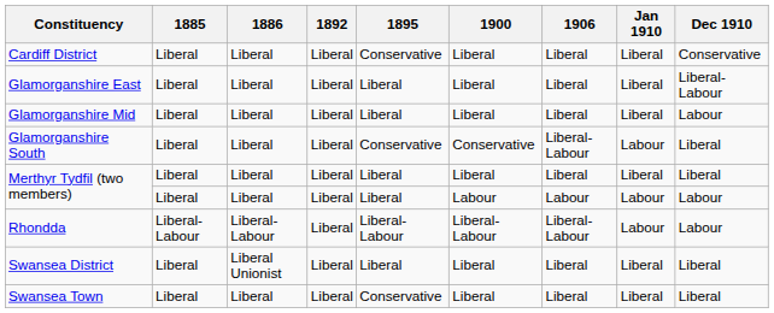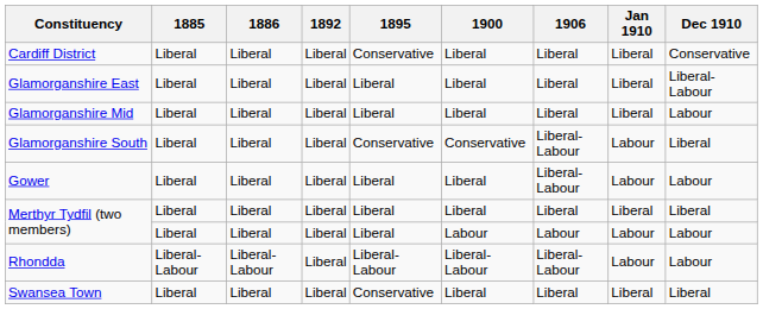 <table class="wikitable">
 <tr>
 <th>Constituency</th>
 <th>1885</th>
 <th>1886</th>
 <th>1892</th>
 <th>1895</th>
 <th>1900</th>
 <th>1906</th>
 <th>Jan 1910</th>
 <th>Dec 1910</th>
 </tr>
 <tr>
 <td><a href='#'>Cardiff District</a></td>
 <td bgcolor=>Liberal</td>
 <td bgcolor=>Liberal</td>
 <td bgcolor=>Liberal</td>
 <td bgcolor=>Conservative</td>
 <td bgcolor=>Liberal</td>
 <td bgcolor=>Liberal</td>
 <td bgcolor=>Liberal</td>
 <td bgcolor=>Conservative</td>
 </tr>
 <tr>
 <td><a href='#'>Glamorganshire East</a></td>
 <td bgcolor=>Liberal</td>
 <td bgcolor=>Liberal</td>
 <td bgcolor=>Liberal</td>
 <td bgcolor=>Liberal</td>
 <td bgcolor=>Liberal</td>
 <td bgcolor=>Liberal</td>
 <td bgcolor=>Liberal</td>
 <td bgcolor=>Liberal-Labour</td>
 </tr>
 <tr>
 <td><a href='#'>Glamorganshire Mid</a></td>
 <td bgcolor=>Liberal</td>
 <td bgcolor=>Liberal</td>
 <td bgcolor=>Liberal</td>
 <td bgcolor=>Liberal</td>
 <td bgcolor=>Liberal</td>
 <td bgcolor=>Liberal</td>
 <td bgcolor=>Liberal</td>
 <td bgcolor=>Labour</td>
 </tr>
 <tr>
 <td><a href='#'>Glamorganshire South</a></td>
 <td bgcolor=>Liberal</td>
 <td bgcolor=>Liberal</td>
 <td bgcolor=>Liberal</td>
 <td bgcolor=>Conservative</td>
 <td bgcolor=>Conservative</td>
 <td bgcolor=>Liberal-Labour</td>
 <td bgcolor=>Labour</td>
 <td bgcolor=>Liberal</td>
 </tr>
 <tr>
+<td><a href='#'>Gower</a></td>
+<td bgcolor=>Liberal</td>
+<td bgcolor=>Liberal</td>
+<td bgcolor=>Liberal</td>
+<td bgcolor=>Liberal</td>
+<td bgcolor=>Liberal</td>
+<td bgcolor=>Liberal-Labour</td>
+<td bgcolor=>Labour</td>
+<td bgcolor=>Labour</td>
+</tr>
+<tr>
 <td rowspan="2"><a href='#'>Merthyr Tydfil</a> (two members)</td>
 <td bgcolor=>Liberal</td>
 <td bgcolor=>Liberal</td>
 <td bgcolor=>Liberal</td>
 <td bgcolor=>Liberal</td>
 <td bgcolor=>Liberal</td>
 <td bgcolor=>Liberal</td>
 <td bgcolor=>Liberal</td>
 <td bgcolor=>Liberal</td>
 </tr>
 <tr>
 <td bgcolor=>Liberal</td>
 <td bgcolor=>Liberal</td>
 <td bgcolor=>Liberal</td>
 <td bgcolor=>Liberal</td>
 <td bgcolor=>Labour</td>
 <td bgcolor=>Labour</td>
 <td bgcolor=>Labour</td>
 <td bgcolor=>Labour</td>
 </tr>
 <tr>
 <td><a href='#'>Rhondda</a></td>
 <td bgcolor=>Liberal-Labour</td>
 <td bgcolor=>Liberal-Labour</td>
 <td bgcolor=>Liberal</td>
 <td bgcolor=>Liberal-Labour</td>
 <td bgcolor=>Liberal-Labour</td>
 <td bgcolor=>Liberal-Labour</td>
 <td bgcolor=>Labour</td>
 <td bgcolor=>Labour</td>
 </tr>
 <tr>
-<td><a href='#'>Swansea District</a></td>
-<td bgcolor=>Liberal</td>
-<td bgcolor=>Liberal Unionist</td>
-<td bgcolor=>Liberal</td>
-<td bgcolor=>Liberal</td>
-<td bgcolor=>Liberal</td>
-<td bgcolor=>Liberal</td>
-<td bgcolor=>Liberal</td>
-<td bgcolor=>Liberal</td>
-</tr>
-<tr>
 <td><a href='#'>Swansea Town</a></td>
 <td bgcolor=>Liberal</td>
 <td bgcolor=>Liberal</td>
 <td bgcolor=>Liberal</td>
 <td bgcolor=>Conservative</td>
 <td bgcolor=>Liberal</td>
 <td bgcolor=>Liberal</td>
 <td bgcolor=>Liberal</td>
 <td bgcolor=>Liberal</td>
 </tr>
 </table>
